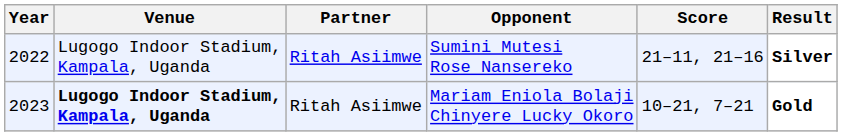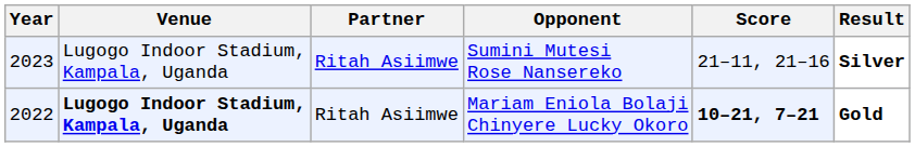 <table class="sortable wikitable" style="font-size: 90%;">
 <tr>
 <th>Year</th>
 <th>Venue</th>
 <th>Partner</th>
 <th>Opponent</th>
 <th>Score</th>
 <th>Result</th>
 </tr>
 <tr style="background:#ECF2FF">
-<td align="center">2022</td>
+<td align="center">2023</td>
 <td align="left">Lugogo Indoor Stadium,<br><a href='#'>Kampala</a>, Uganda</td>
 <td align="left"> <a href='#'>Ritah Asiimwe</a></td>
 <td align="left"> <a href='#'>Sumini Mutesi</a><br> <a href='#'>Rose Nansereko</a></td>
 <td align="left">21–11, 21–16</td>
 <td style="text-align:left; background:white"> <strong>Silver</strong></td>
 </tr>
 <tr style="background:#ECF2FF">
-<td align="center">2023</td>
+<td align="center">2022</td>
 <td align="left"><strong>Lugogo Indoor Stadium,<br><a href='#'>Kampala</a>, Uganda</strong></td>
 <td align="left"> Ritah Asiimwe</td>
 <td align="left"> <a href='#'>Mariam Eniola Bolaji</a><br> <a href='#'>Chinyere Lucky Okoro</a></td>
-<td align="left">10–21, 7–21</td>
+<td align="left"><strong>10–21, 7–21</strong></td>
 <td style="text-align:left; background:white"> <strong>Gold</strong></td>
 </tr>
 </table>
